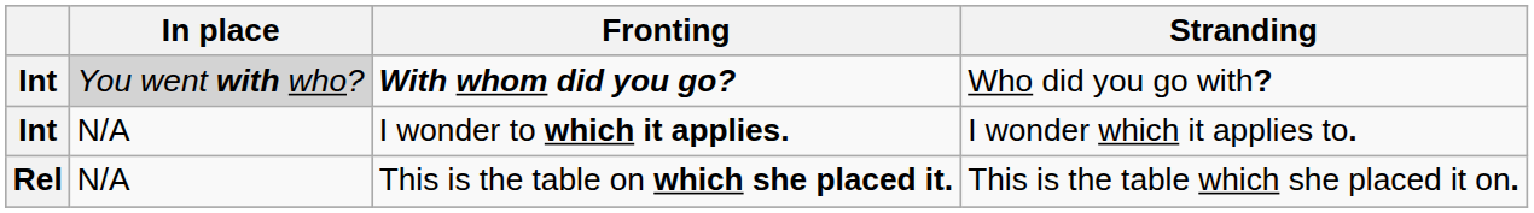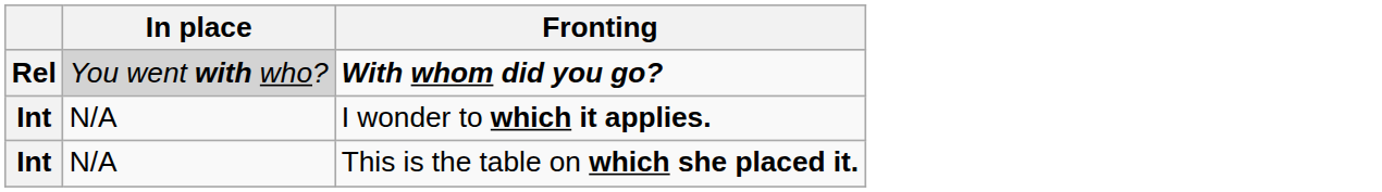 <table class="wikitable">
 <tr>
 <th></th>
 <th>In place</th>
 <th>Fronting</th>
-<th>Stranding</th>
 </tr>
 <tr>
-<th>Int</th>
+<th>Rel</th>
 <td style="background: lightgrey;"><em>You went <strong>with</strong> <u>who</u>?</em></td>
 <td><strong><em>With<strong> <u>whom</u> did you go?<em></td>
-<td></em><u>Who</u> did you go </strong>with<strong>?<em></td>
 </tr>
 <tr>
 <th>Int</th>
 <td>N/A</td>
 <td></em>I wonder </strong>to<strong> <u>which</u> it applies.<em></td>
-<td></em>I wonder <u>which</u> it applies </strong>to<strong>.<em></td>
 </tr>
 <tr>
-<th>Rel</th>
+<th>Int</th>
 <td>N/A</td>
 <td></em>This is the table </strong>on<strong> <u>which</u> she placed it.<em></td>
-<td></em>This is the table <u>which</u> she placed it </strong>on<strong>.<em></td>
 </tr>
 </table>
